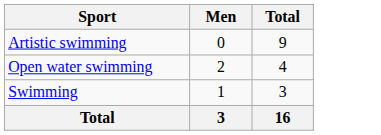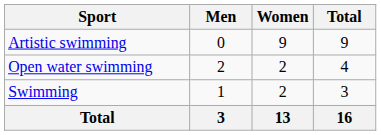 <table class="wikitable sortable" style="text-align:center;">
 <tr>
 <th width=180>Sport</th>
 <th width=55>Men</th>
+<th width=55>Women</th>
 <th width=55>Total</th>
 </tr>
 <tr>
 <td align=left><a href='#'>Artistic swimming</a></td>
 <td>0</td>
 <td>9</td>
+<td>9</td>
 </tr>
 <tr>
 <td align=left><a href='#'>Open water swimming</a></td>
+<td>2</td>
 <td>2</td>
 <td>4</td>
 </tr>
 <tr>
 <td align=left><a href='#'>Swimming</a></td>
 <td>1</td>
+<td>2</td>
 <td>3</td>
 </tr>
 <tr>
 <th>Total</th>
 <th>3</th>
+<th>13</th>
 <th>16</th>
 </tr>
 </table>
